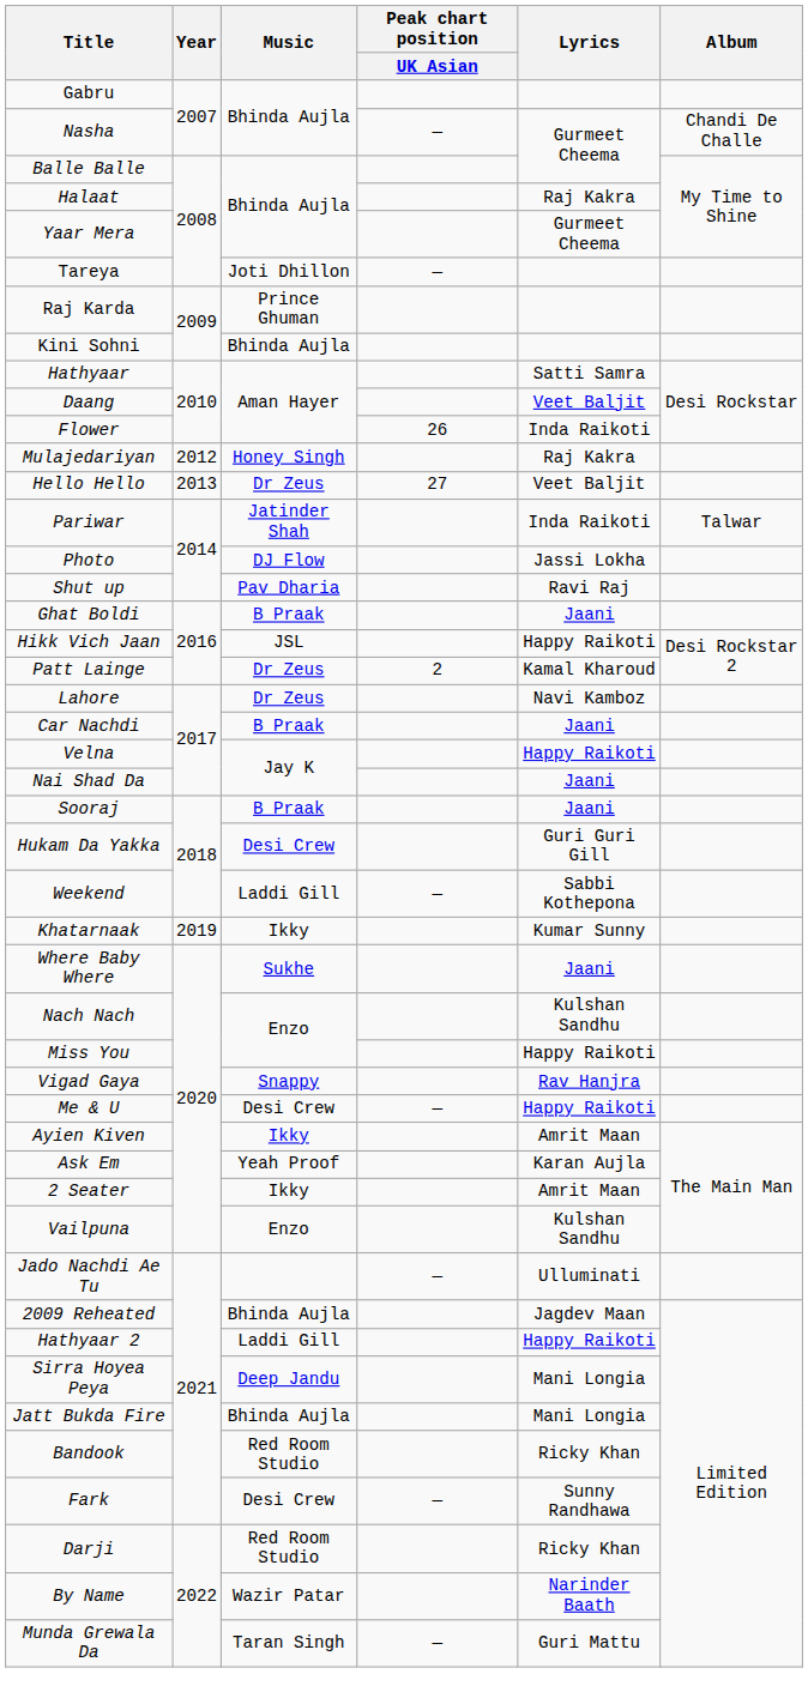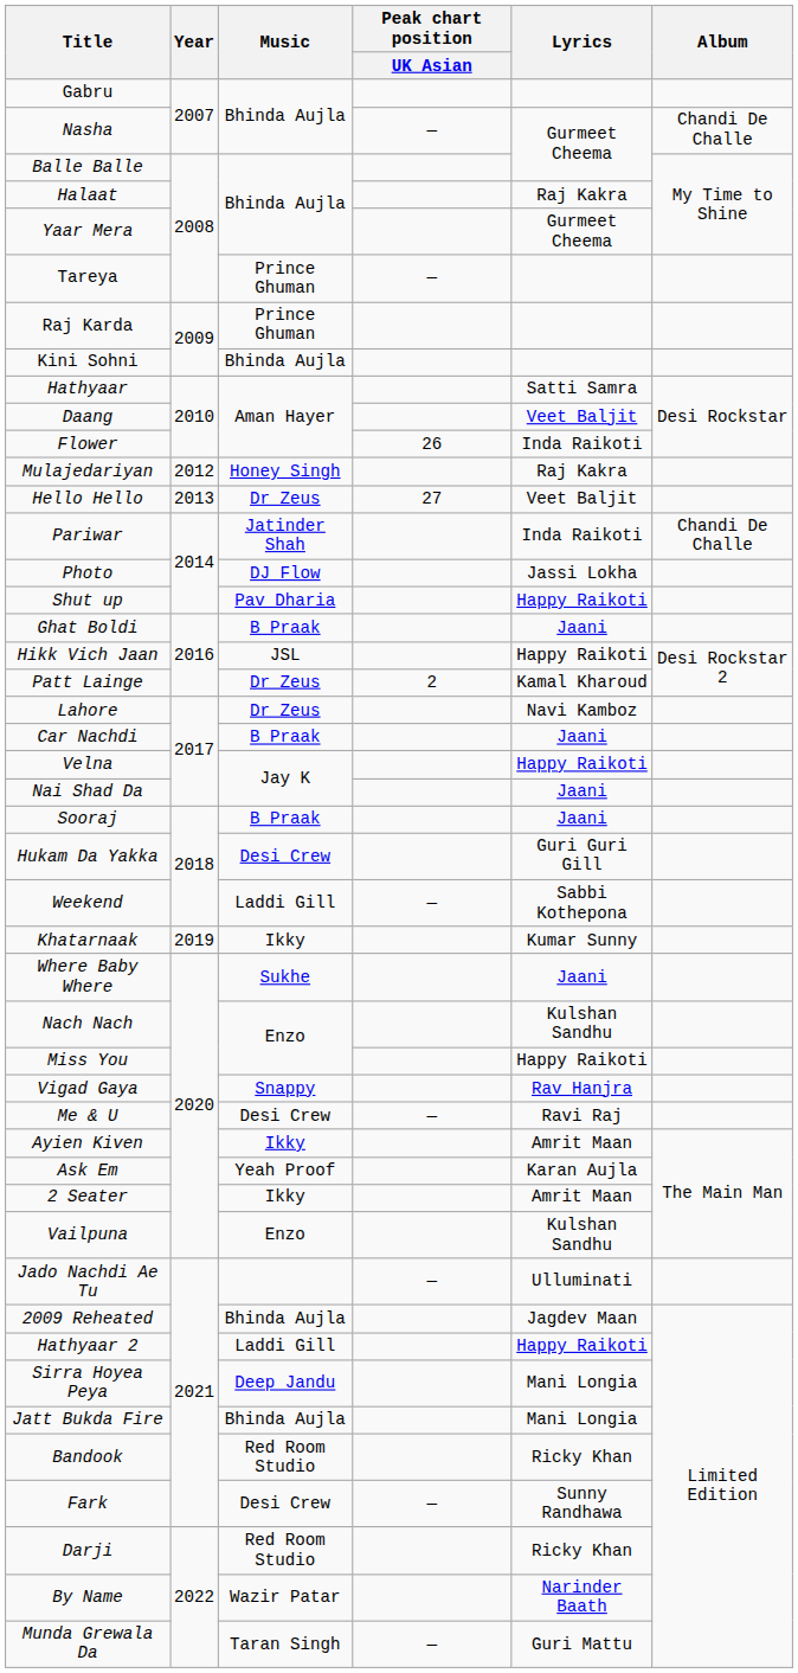 <table class="wikitable plainrowheaders" style="text-align:center;">
 <tr>
 <th rowspan="2">Title</th>
 <th rowspan="2">Year</th>
 <th rowspan="2">Music</th>
 <th>Peak chart position</th>
 <th rowspan="2">Lyrics</th>
 <th rowspan="2">Album</th>
 </tr>
 <tr>
 <th><a href='#'>UK Asian</a></th>
 </tr>
 <tr>
 <td>Gabru</td>
 <td rowspan="2">2007</td>
 <td rowspan="2">Bhinda Aujla</td>
 <td></td>
 <td></td>
 <td></td>
 </tr>
 <tr>
 <td><em>Nasha</em></td>
 <td>—</td>
 <td rowspan="2">Gurmeet Cheema</td>
 <td>Chandi De Challe</td>
 </tr>
 <tr>
 <td><em>Balle Balle</em></td>
 <td rowspan="4">2008</td>
 <td rowspan="3">Bhinda Aujla</td>
 <td></td>
 <td rowspan="3">My Time to Shine</td>
 </tr>
 <tr>
 <td><em>Halaat</em></td>
 <td></td>
 <td>Raj Kakra</td>
 </tr>
 <tr>
 <td><em>Yaar Mera</em></td>
 <td></td>
 <td>Gurmeet Cheema</td>
 </tr>
 <tr>
 <td>Tareya</td>
-<td>Joti Dhillon</td>
+<td>Prince Ghuman</td>
 <td>—</td>
 <td></td>
 <td></td>
 </tr>
 <tr>
 <td>Raj Karda</td>
 <td rowspan="2">2009</td>
 <td>Prince Ghuman</td>
 <td></td>
 <td></td>
 <td></td>
 </tr>
 <tr>
 <td>Kini Sohni</td>
 <td>Bhinda Aujla</td>
 <td></td>
 <td></td>
 <td></td>
 </tr>
 <tr>
 <td><em>Hathyaar</em> </td>
 <td rowspan="3">2010</td>
 <td rowspan="3">Aman Hayer</td>
 <td></td>
 <td>Satti Samra</td>
 <td rowspan="3">Desi Rockstar</td>
 </tr>
 <tr>
 <td><em>Daang</em></td>
 <td></td>
 <td><a href='#'>Veet Baljit</a></td>
 </tr>
 <tr>
 <td><em>Flower</em></td>
 <td>26</td>
 <td>Inda Raikoti</td>
 </tr>
 <tr>
 <td><em>Mulajedariyan</em></td>
 <td>2012</td>
 <td><a href='#'>Honey Singh</a></td>
 <td></td>
 <td>Raj Kakra</td>
 <td></td>
 </tr>
 <tr>
 <td><em>Hello Hello</em></td>
 <td>2013</td>
 <td><a href='#'>Dr Zeus</a></td>
 <td>27</td>
 <td>Veet Baljit</td>
 <td></td>
 </tr>
 <tr>
 <td><em>Pariwar</em></td>
 <td rowspan="3">2014</td>
 <td><a href='#'>Jatinder Shah</a></td>
 <td></td>
 <td>Inda Raikoti</td>
-<td>Talwar</td>
+<td>Chandi De Challe</td>
 </tr>
 <tr>
 <td><em>Photo</em></td>
 <td><a href='#'>DJ Flow</a></td>
 <td></td>
 <td>Jassi Lokha</td>
 <td></td>
 </tr>
 <tr>
 <td><em>Shut up</em></td>
 <td><a href='#'>Pav Dharia</a></td>
 <td></td>
-<td>Ravi Raj</td>
+<td><a href='#'>Happy Raikoti</a></td>
 <td></td>
 </tr>
 <tr>
 <td><em>Ghat Boldi</em></td>
 <td rowspan="3">2016</td>
 <td><a href='#'>B Praak</a></td>
 <td></td>
 <td><a href='#'>Jaani</a></td>
 <td></td>
 </tr>
 <tr>
 <td><em>Hikk Vich Jaan</em> </td>
 <td>JSL</td>
 <td></td>
 <td>Happy Raikoti</td>
 <td rowspan="2">Desi Rockstar 2</td>
 </tr>
 <tr>
 <td><em>Patt Lainge</em> </td>
 <td><a href='#'>Dr Zeus</a></td>
 <td>2</td>
 <td>Kamal Kharoud</td>
 </tr>
 <tr>
 <td><em>Lahore</em></td>
 <td rowspan="4">2017</td>
 <td><a href='#'>Dr Zeus</a></td>
 <td></td>
 <td>Navi Kamboz</td>
 <td></td>
 </tr>
 <tr>
 <td><em>Car Nachdi </em></td>
 <td><a href='#'>B Praak</a></td>
 <td></td>
 <td><a href='#'>Jaani</a></td>
 <td></td>
 </tr>
 <tr>
 <td><em>Velna</em></td>
 <td rowspan="2">Jay K</td>
 <td></td>
 <td><a href='#'>Happy Raikoti</a></td>
 <td></td>
 </tr>
 <tr>
 <td><em>Nai Shad Da</em></td>
 <td></td>
 <td><a href='#'>Jaani</a></td>
 <td></td>
 </tr>
 <tr>
 <td><em>Sooraj</em></td>
 <td rowspan="3">2018</td>
 <td><a href='#'>B Praak</a></td>
 <td></td>
 <td><a href='#'>Jaani</a></td>
 <td></td>
 </tr>
 <tr>
 <td><em>Hukam Da Yakka</em></td>
 <td><a href='#'>Desi Crew</a></td>
 <td></td>
 <td>Guri Guri Gill</td>
 <td></td>
 </tr>
 <tr>
 <td><em>Weekend</em></td>
 <td>Laddi Gill</td>
 <td>—</td>
 <td>Sabbi Kothepona</td>
 <td></td>
 </tr>
 <tr>
 <td><em>Khatarnaak </em></td>
 <td>2019</td>
 <td>Ikky</td>
 <td></td>
 <td>Kumar Sunny</td>
 <td></td>
 </tr>
 <tr>
 <td><em>Where Baby Where</em></td>
 <td rowspan="9">2020</td>
 <td><a href='#'>Sukhe</a></td>
 <td></td>
 <td><a href='#'>Jaani</a></td>
 <td></td>
 </tr>
 <tr>
 <td><em>Nach Nach</em></td>
 <td rowspan="2">Enzo</td>
 <td></td>
 <td>Kulshan Sandhu</td>
 <td></td>
 </tr>
 <tr>
 <td><em>Miss You</em></td>
 <td></td>
 <td>Happy Raikoti</td>
 <td></td>
 </tr>
 <tr>
 <td><em>Vigad Gaya</em></td>
 <td><a href='#'>Snappy</a></td>
 <td></td>
 <td><a href='#'>Rav Hanjra</a></td>
 <td></td>
 </tr>
 <tr>
 <td><em>Me & U</em></td>
 <td>Desi Crew</td>
 <td>—</td>
-<td><a href='#'>Happy Raikoti</a></td>
+<td>Ravi Raj</td>
 <td></td>
 </tr>
 <tr>
 <td><em>Ayien Kiven</em> </td>
 <td><a href='#'>Ikky</a></td>
 <td></td>
 <td>Amrit Maan</td>
 <td rowspan="4">The Main Man</td>
 </tr>
 <tr>
 <td><em>Ask Em</em> </td>
 <td>Yeah Proof</td>
 <td></td>
 <td>Karan Aujla</td>
 </tr>
 <tr>
 <td><em>2 Seater</em> </td>
 <td>Ikky</td>
 <td></td>
 <td>Amrit Maan</td>
 </tr>
 <tr>
 <td><em>Vailpuna</em> </td>
 <td>Enzo</td>
 <td></td>
 <td>Kulshan Sandhu</td>
 </tr>
 <tr>
 <td><em>Jado Nachdi Ae Tu</em></td>
 <td rowspan="7">2021</td>
 <td></td>
 <td>—</td>
 <td>Ulluminati</td>
 <td></td>
 </tr>
 <tr>
 <td><em>2009 Reheated</em></td>
 <td>Bhinda Aujla</td>
 <td></td>
 <td>Jagdev Maan</td>
 <td rowspan="9">Limited Edition</td>
 </tr>
 <tr>
 <td><em>Hathyaar 2</em></td>
 <td>Laddi Gill</td>
 <td></td>
 <td><a href='#'>Happy Raikoti</a></td>
 </tr>
 <tr>
 <td><em>Sirra Hoyea Peya</em></td>
 <td><a href='#'>Deep Jandu</a></td>
 <td></td>
 <td>Mani Longia</td>
 </tr>
 <tr>
 <td><em>Jatt Bukda Fire</em> </td>
 <td>Bhinda Aujla</td>
 <td></td>
 <td>Mani Longia</td>
 </tr>
 <tr>
 <td><em>Bandook</em></td>
 <td>Red Room Studio</td>
 <td></td>
 <td>Ricky Khan</td>
 </tr>
 <tr>
 <td><em>Fark</em></td>
 <td>Desi Crew</td>
 <td>—</td>
 <td>Sunny Randhawa</td>
 </tr>
 <tr>
 <td><em>Darji</em> </td>
 <td rowspan="3">2022</td>
 <td>Red Room Studio</td>
 <td></td>
 <td>Ricky Khan</td>
 </tr>
 <tr>
 <td><em>By Name</em></td>
 <td>Wazir Patar</td>
 <td></td>
 <td><a href='#'>Narinder Baath</a></td>
 </tr>
 <tr>
 <td><em>Munda</em> <em>Grewala Da</em></td>
 <td>Taran Singh</td>
 <td>—</td>
 <td>Guri Mattu</td>
 </tr>
 </table>
